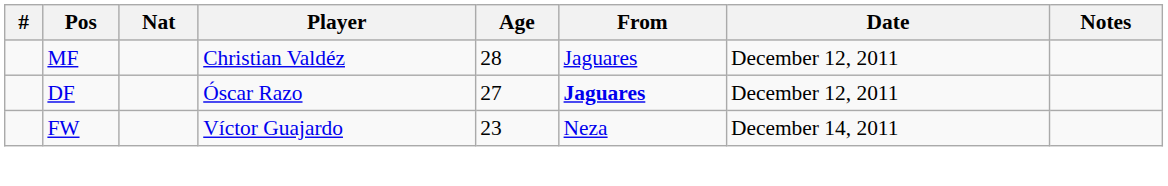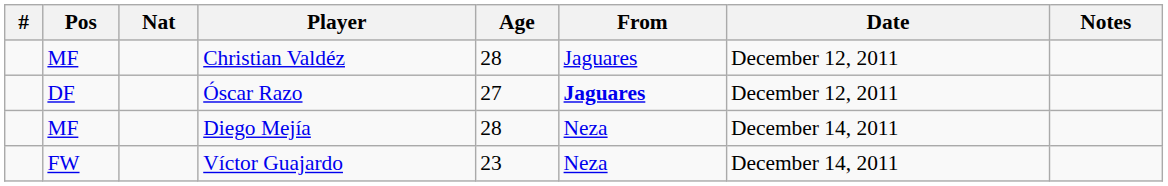 <table class="wikitable" style="width:65%; text-align:center; font-size:95%; text-align:left;">
 <tr>
 <th><strong>#</strong></th>
 <th><strong>Pos</strong></th>
 <th><strong>Nat</strong></th>
 <th><strong>Player</strong></th>
 <th><strong>Age</strong></th>
 <th><strong>From</strong></th>
 <th><strong>Date</strong></th>
 <th><strong>Notes</strong></th>
 </tr>
 <tr>
 <td></td>
 <td><a href='#'>MF</a></td>
 <td></td>
 <td><a href='#'>Christian Valdéz</a></td>
 <td>28</td>
 <td><a href='#'>Jaguares</a></td>
 <td>December 12, 2011</td>
 <td></td>
 </tr>
 <tr>
 <td></td>
 <td><a href='#'>DF</a></td>
 <td></td>
 <td><a href='#'>Óscar Razo</a></td>
 <td>27</td>
 <td><strong><a href='#'>Jaguares</a></strong></td>
 <td>December 12, 2011</td>
 <td></td>
 </tr>
 <tr>
 <td></td>
+<td><a href='#'>MF</a></td>
+<td></td>
+<td><a href='#'>Diego Mejía</a></td>
+<td>28</td>
+<td><a href='#'>Neza</a></td>
+<td>December 14, 2011</td>
+<td></td>
+</tr>
+<tr>
+<td></td>
 <td><a href='#'>FW</a></td>
 <td></td>
 <td><a href='#'>Víctor Guajardo</a></td>
 <td>23</td>
 <td><a href='#'>Neza</a></td>
 <td>December 14, 2011</td>
 <td></td>
 </tr>
 </table>
